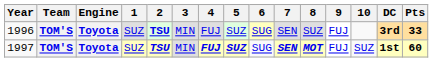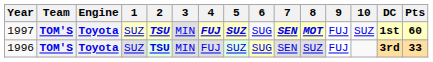 <table class="wikitable" style="text-align:center; font-size:85%">
 <tr>
 <th>Year</th>
 <th>Team</th>
 <th>Engine</th>
 <th>1</th>
 <th>2</th>
 <th>3</th>
 <th>4</th>
 <th>5</th>
 <th>6</th>
 <th>7</th>
 <th>8</th>
 <th>9</th>
 <th>10</th>
 <th>DC</th>
 <th>Pts</th>
 </tr>
 <tr>
+<td>1997</td>
+<th><a href='#'>TOM'S</a></th>
+<th><a href='#'>Toyota</a></th>
+<td style="background:#FFFFBF;"><a href='#'>SUZ</a><br></td>
+<td style="background:#FFFFBF;"><strong><em><a href='#'>TSU</a></em></strong><br></td>
+<td style="background:#DFDFDF;"><a href='#'>MIN</a><br></td>
+<td style="background:#FFFFBF;"><strong><em><a href='#'>FUJ</a></em></strong><br></td>
+<td style="background:#FFFFBF;"><strong><em><a href='#'>SUZ</a></em></strong><br></td>
+<td><a href='#'>SUG</a></td>
+<td style="background:#FFFFBF;"><strong><em><a href='#'>SEN</a></em></strong><br></td>
+<td style="background:#FFFFBF;"><strong><em><a href='#'>MOT</a></em></strong><br></td>
+<td style="background:#FFFFFF;"><a href='#'>FUJ</a><br></td>
+<td><a href='#'>SUZ</a></td>
+<th style="background:#FFFFBF;">1st</th>
+<th style="background:#FFFFBF;">60</th>
+</tr>
+<tr>
 <td>1996</td>
 <th><a href='#'>TOM'S</a></th>
 <th><a href='#'>Toyota</a></th>
 <td style="background:#DFDFDF;"><a href='#'>SUZ</a><br></td>
 <td style="background:#DFFFDF;"><strong><a href='#'>TSU</a></strong><br></td>
 <td style="background:#DFDFDF;"><a href='#'>MIN</a><br></td>
 <td style="background:#DFDFDF;"><a href='#'>FUJ</a><br></td>
 <td style="background:#DFFFDF;"><a href='#'>SUZ</a><br></td>
 <td style="background:#FFFFBF;"><a href='#'>SUG</a><br></td>
 <td style="background:#DFDFDF;"><a href='#'>SEN</a><br></td>
 <td style="background:#DFDFDF;"><a href='#'>SUZ</a><br></td>
 <td style="background:#FFFFFF;"><a href='#'>FUJ</a><br></td>
 <td></td>
 <th style="background:#FFDF9F;">3rd</th>
 <th style="background:#FFDF9F;">33</th>
 </tr>
-<tr>
-<td>1997</td>
-<th><a href='#'>TOM'S</a></th>
-<th><a href='#'>Toyota</a></th>
-<td style="background:#FFFFBF;"><a href='#'>SUZ</a><br></td>
-<td style="background:#FFFFBF;"><strong><em><a href='#'>TSU</a></em></strong><br></td>
-<td style="background:#DFDFDF;"><a href='#'>MIN</a><br></td>
-<td style="background:#FFFFBF;"><strong><em><a href='#'>FUJ</a></em></strong><br></td>
-<td style="background:#FFFFBF;"><strong><em><a href='#'>SUZ</a></em></strong><br></td>
-<td><a href='#'>SUG</a></td>
-<td style="background:#FFFFBF;"><strong><em><a href='#'>SEN</a></em></strong><br></td>
-<td style="background:#FFFFBF;"><strong><em><a href='#'>MOT</a></em></strong><br></td>
-<td style="background:#FFFFFF;"><a href='#'>FUJ</a><br></td>
-<td><a href='#'>SUZ</a></td>
-<th style="background:#FFFFBF;">1st</th>
-<th style="background:#FFFFBF;">60</th>
-</tr>
 </table>
